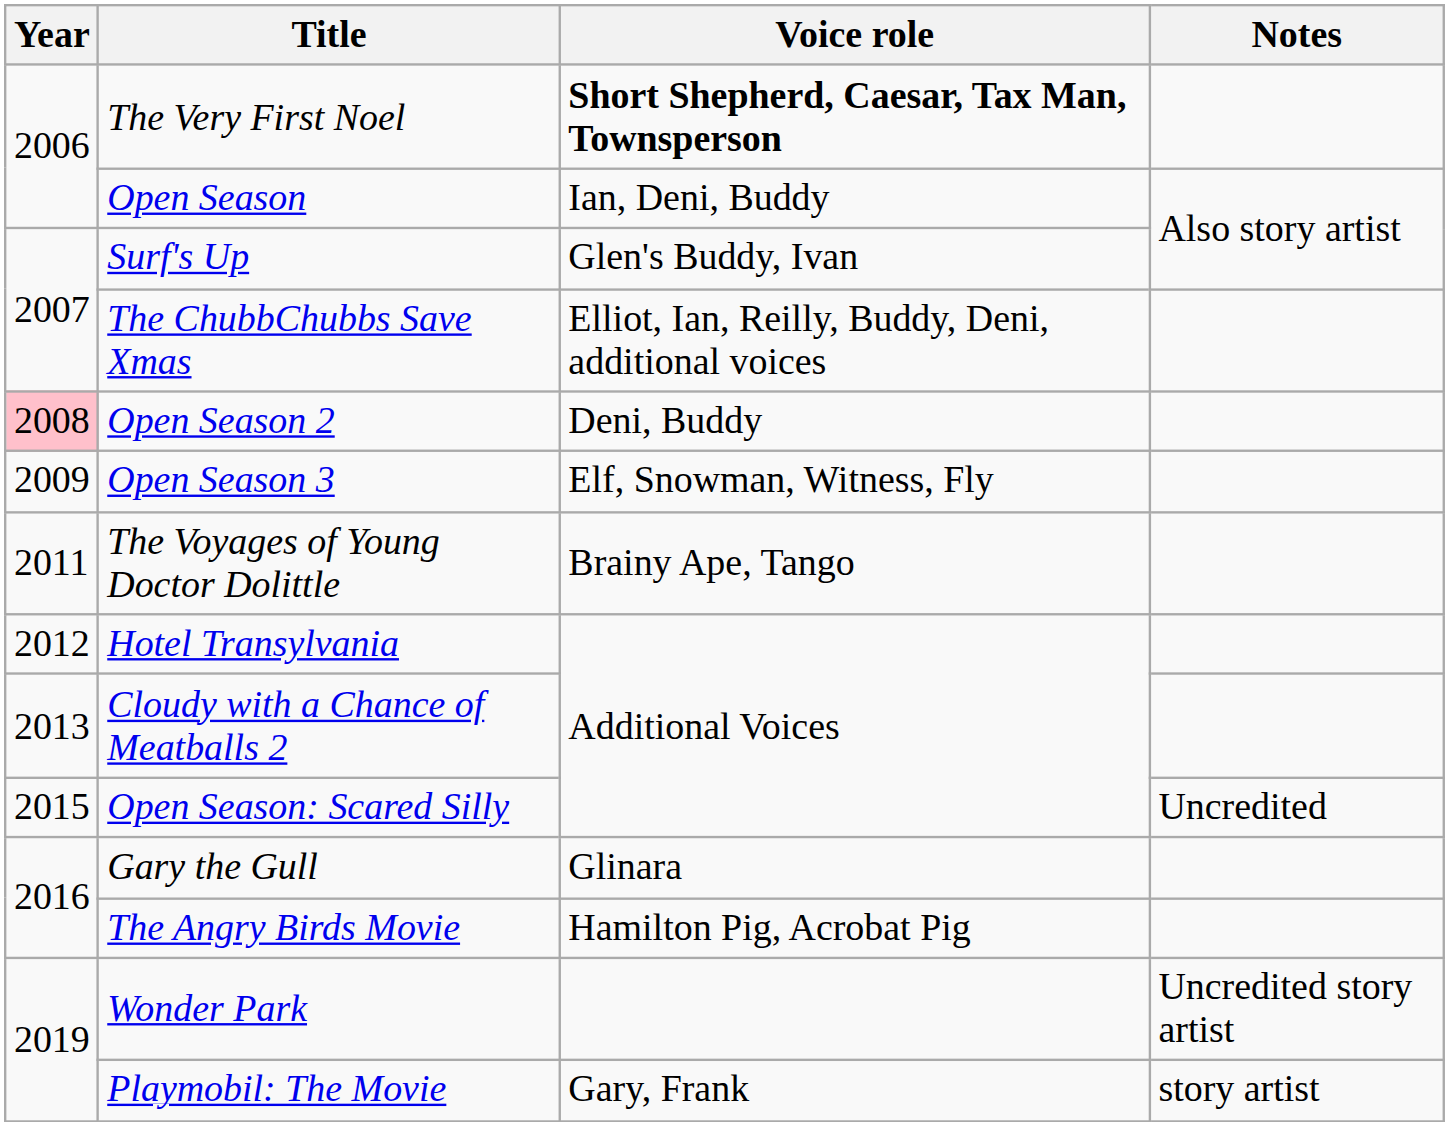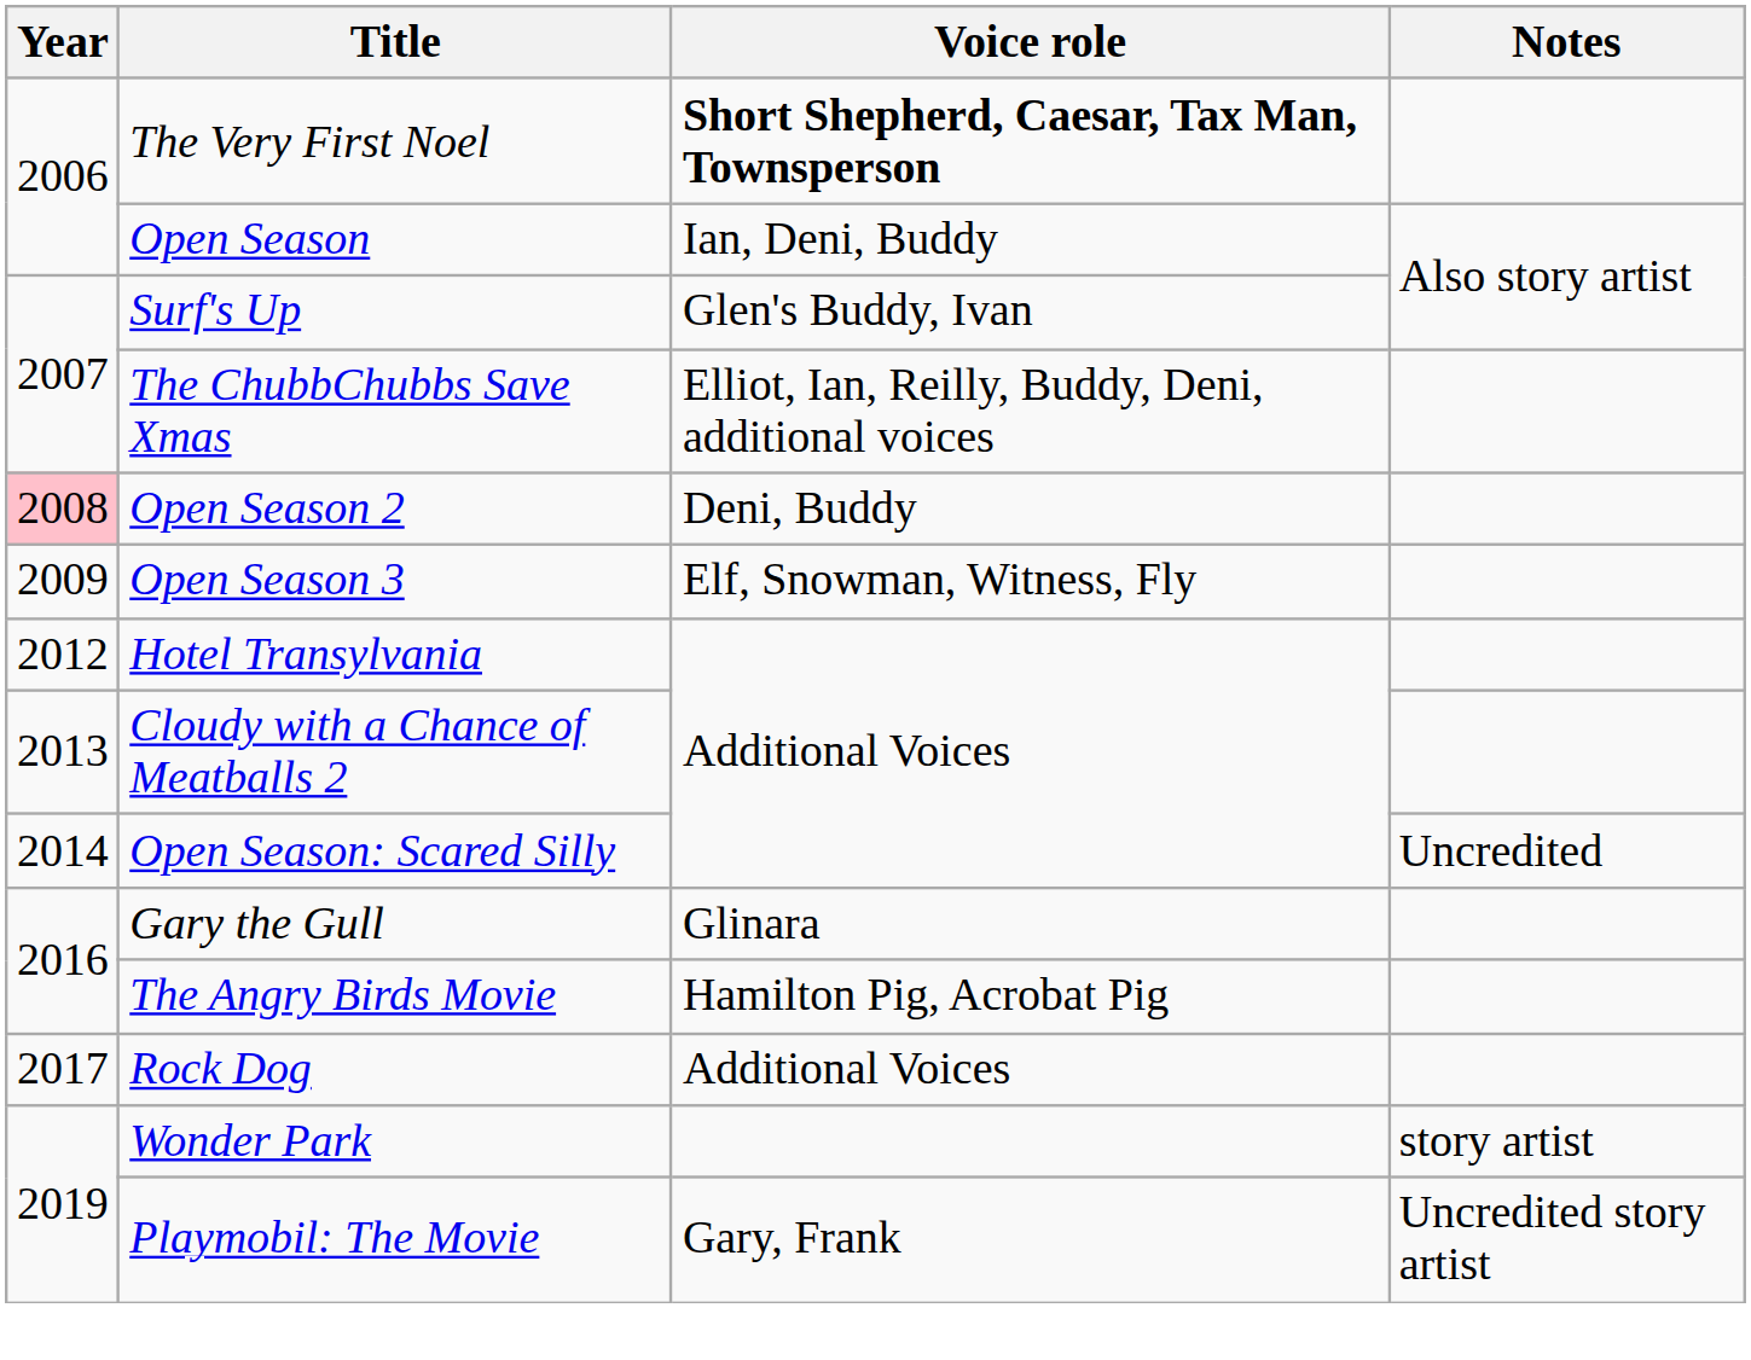 <table class="wikitable">
 <tr>
 <th>Year</th>
 <th>Title</th>
 <th>Voice role</th>
 <th>Notes</th>
 </tr>
 <tr>
 <td rowspan="2">2006</td>
 <td><em>The Very First Noel</em></td>
 <td><strong>Short Shepherd, Caesar, Tax Man, Townsperson</strong></td>
 <td></td>
 </tr>
 <tr>
 <td><em><a href='#'>Open Season</a></em></td>
 <td>Ian, Deni, Buddy</td>
 <td rowspan="2">Also story artist</td>
 </tr>
 <tr>
 <td rowspan="2">2007</td>
 <td><em><a href='#'>Surf's Up</a></em></td>
 <td>Glen's Buddy, Ivan</td>
 </tr>
 <tr>
 <td><em><a href='#'>The ChubbChubbs Save Xmas</a></em></td>
 <td>Elliot, Ian, Reilly, Buddy, Deni, additional voices</td>
 <td></td>
 </tr>
 <tr>
 <td style="background: pink;">2008</td>
 <td><em><a href='#'>Open Season 2</a></em></td>
 <td>Deni, Buddy</td>
 <td></td>
 </tr>
 <tr>
 <td>2009</td>
 <td><em><a href='#'>Open Season 3</a></em></td>
 <td>Elf, Snowman, Witness, Fly</td>
 <td></td>
 </tr>
 <tr>
-<td>2011</td>
-<td><em>The Voyages of Young Doctor Dolittle</em></td>
-<td>Brainy Ape, Tango</td>
-<td></td>
-</tr>
-<tr>
 <td>2012</td>
 <td><em><a href='#'>Hotel Transylvania</a></em></td>
 <td rowspan="3">Additional Voices</td>
 <td></td>
 </tr>
 <tr>
 <td>2013</td>
 <td><em><a href='#'>Cloudy with a Chance of Meatballs 2</a></em></td>
 <td></td>
 </tr>
 <tr>
-<td>2015</td>
+<td>2014</td>
 <td><em><a href='#'>Open Season: Scared Silly</a></em></td>
 <td>Uncredited</td>
 </tr>
 <tr>
 <td rowspan="2">2016</td>
 <td><em>Gary the Gull</em></td>
 <td>Glinara</td>
 <td></td>
 </tr>
 <tr>
 <td><em><a href='#'>The Angry Birds Movie</a></em></td>
 <td>Hamilton Pig, Acrobat Pig</td>
 <td></td>
 </tr>
 <tr>
+<td>2017</td>
+<td><em><a href='#'>Rock Dog</a></em></td>
+<td>Additional Voices</td>
+<td></td>
+</tr>
+<tr>
 <td rowspan="2">2019</td>
 <td><em><a href='#'>Wonder Park</a></em></td>
 <td></td>
-<td>Uncredited story artist</td>
+<td>story artist</td>
 </tr>
 <tr>
 <td><em><a href='#'>Playmobil: The Movie</a></em></td>
 <td>Gary, Frank</td>
-<td>story artist</td>
+<td>Uncredited story artist</td>
 </tr>
 </table>
